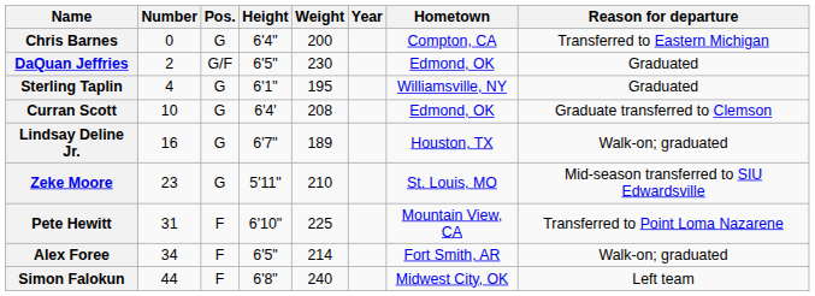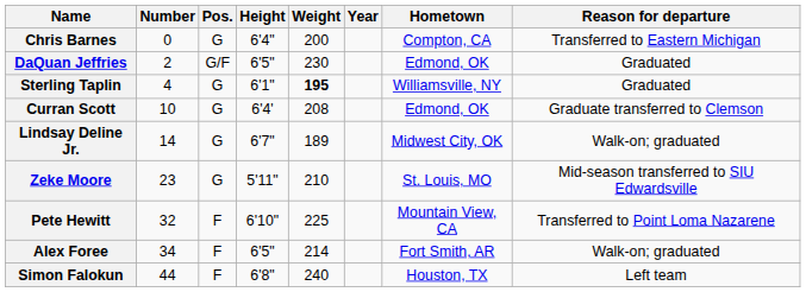 <table class="wikitable sortable" style="text-align:center;">
 <tr>
 <th scope="col">Name</th>
 <th scope="col">Number</th>
 <th scope="col">Pos.</th>
 <th scope="col">Height</th>
 <th scope="col">Weight</th>
 <th scope="col">Year</th>
 <th scope="col">Hometown</th>
 <th scope="col" class="unsortable">Reason for departure</th>
 </tr>
 <tr>
 <th scope="row">Chris Barnes</th>
 <td>0</td>
 <td>G</td>
 <td>6'4"</td>
 <td>200</td>
 <td></td>
 <td><a href='#'>Compton, CA</a></td>
 <td>Transferred to <a href='#'>Eastern Michigan</a></td>
 </tr>
 <tr>
 <th scope="row"><a href='#'>DaQuan Jeffries</a></th>
 <td>2</td>
 <td>G/F</td>
 <td>6'5"</td>
 <td>230</td>
 <td></td>
 <td><a href='#'>Edmond, OK</a></td>
 <td>Graduated</td>
 </tr>
 <tr>
 <th scope="row">Sterling Taplin</th>
 <td>4</td>
 <td>G</td>
 <td>6'1"</td>
-<td>195</td>
+<td><strong>195</strong></td>
 <td></td>
 <td><a href='#'>Williamsville, NY</a></td>
 <td>Graduated</td>
 </tr>
 <tr>
 <th scope="row">Curran Scott</th>
 <td>10</td>
 <td>G</td>
 <td>6'4'</td>
 <td>208</td>
 <td></td>
 <td><a href='#'>Edmond, OK</a></td>
 <td>Graduate transferred to <a href='#'>Clemson</a></td>
 </tr>
 <tr>
 <th scope="row">Lindsay Deline Jr.</th>
-<td>16</td>
+<td>14</td>
 <td>G</td>
 <td>6'7"</td>
 <td>189</td>
 <td></td>
-<td><a href='#'>Houston, TX</a></td>
+<td><a href='#'>Midwest City, OK</a></td>
 <td>Walk-on; graduated</td>
 </tr>
 <tr>
 <th scope="row"><a href='#'>Zeke Moore</a></th>
 <td>23</td>
 <td>G</td>
 <td>5'11"</td>
 <td>210</td>
 <td></td>
 <td><a href='#'>St. Louis, MO</a></td>
 <td>Mid-season transferred to <a href='#'>SIU Edwardsville</a></td>
 </tr>
 <tr>
 <th scope="row">Pete Hewitt</th>
-<td>31</td>
+<td>32</td>
 <td>F</td>
 <td>6'10"</td>
 <td>225</td>
 <td></td>
 <td><a href='#'>Mountain View, CA</a></td>
 <td>Transferred to <a href='#'>Point Loma Nazarene</a></td>
 </tr>
 <tr>
 <th scope="row">Alex Foree</th>
 <td>34</td>
 <td>F</td>
 <td>6'5"</td>
 <td>214</td>
 <td></td>
 <td><a href='#'>Fort Smith, AR</a></td>
 <td>Walk-on; graduated</td>
 </tr>
 <tr>
 <th scope="row">Simon Falokun</th>
 <td>44</td>
 <td>F</td>
 <td>6'8"</td>
 <td>240</td>
 <td></td>
-<td><a href='#'>Midwest City, OK</a></td>
+<td><a href='#'>Houston, TX</a></td>
 <td>Left team</td>
 </tr>
 </table>
